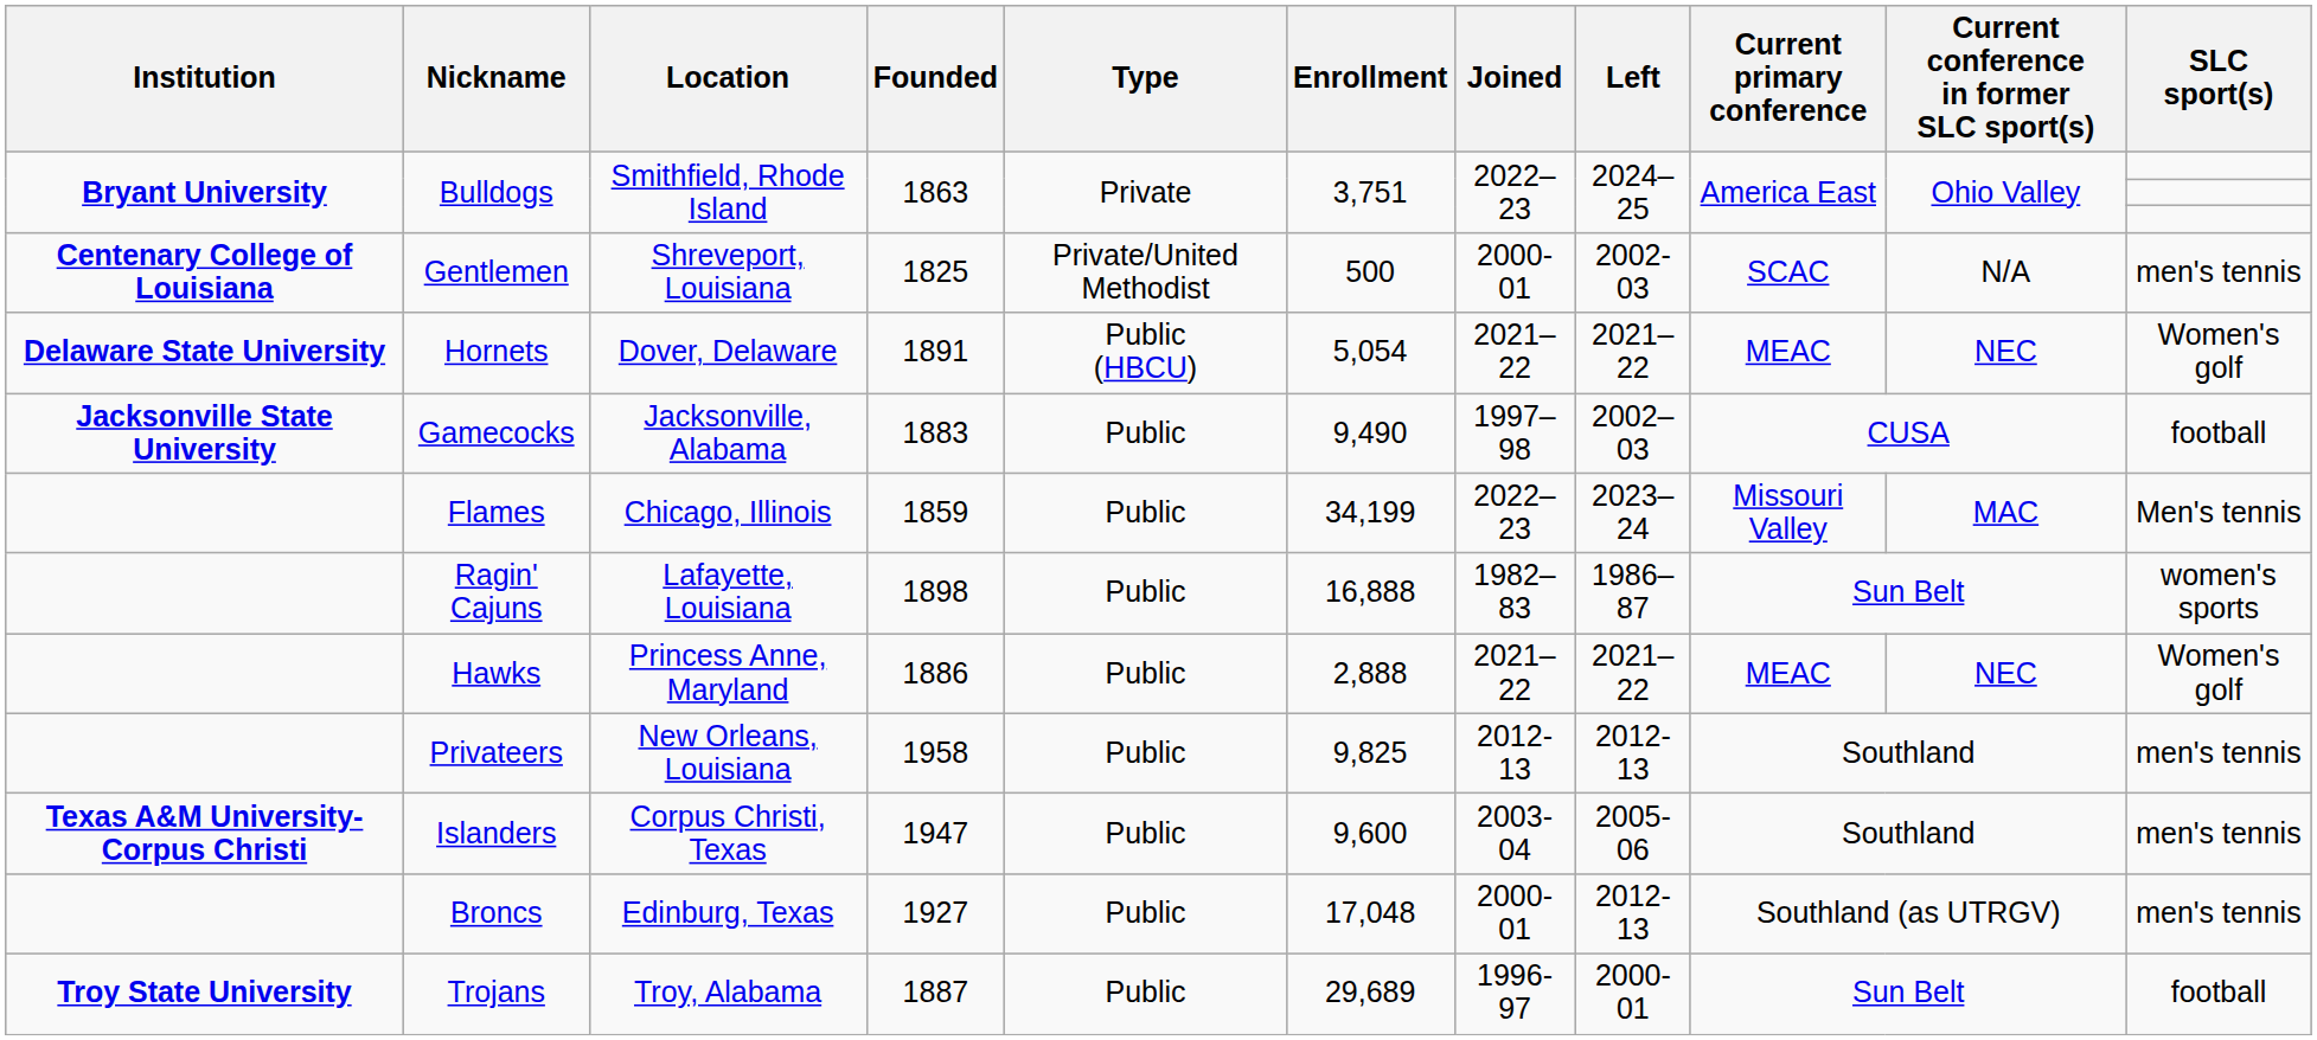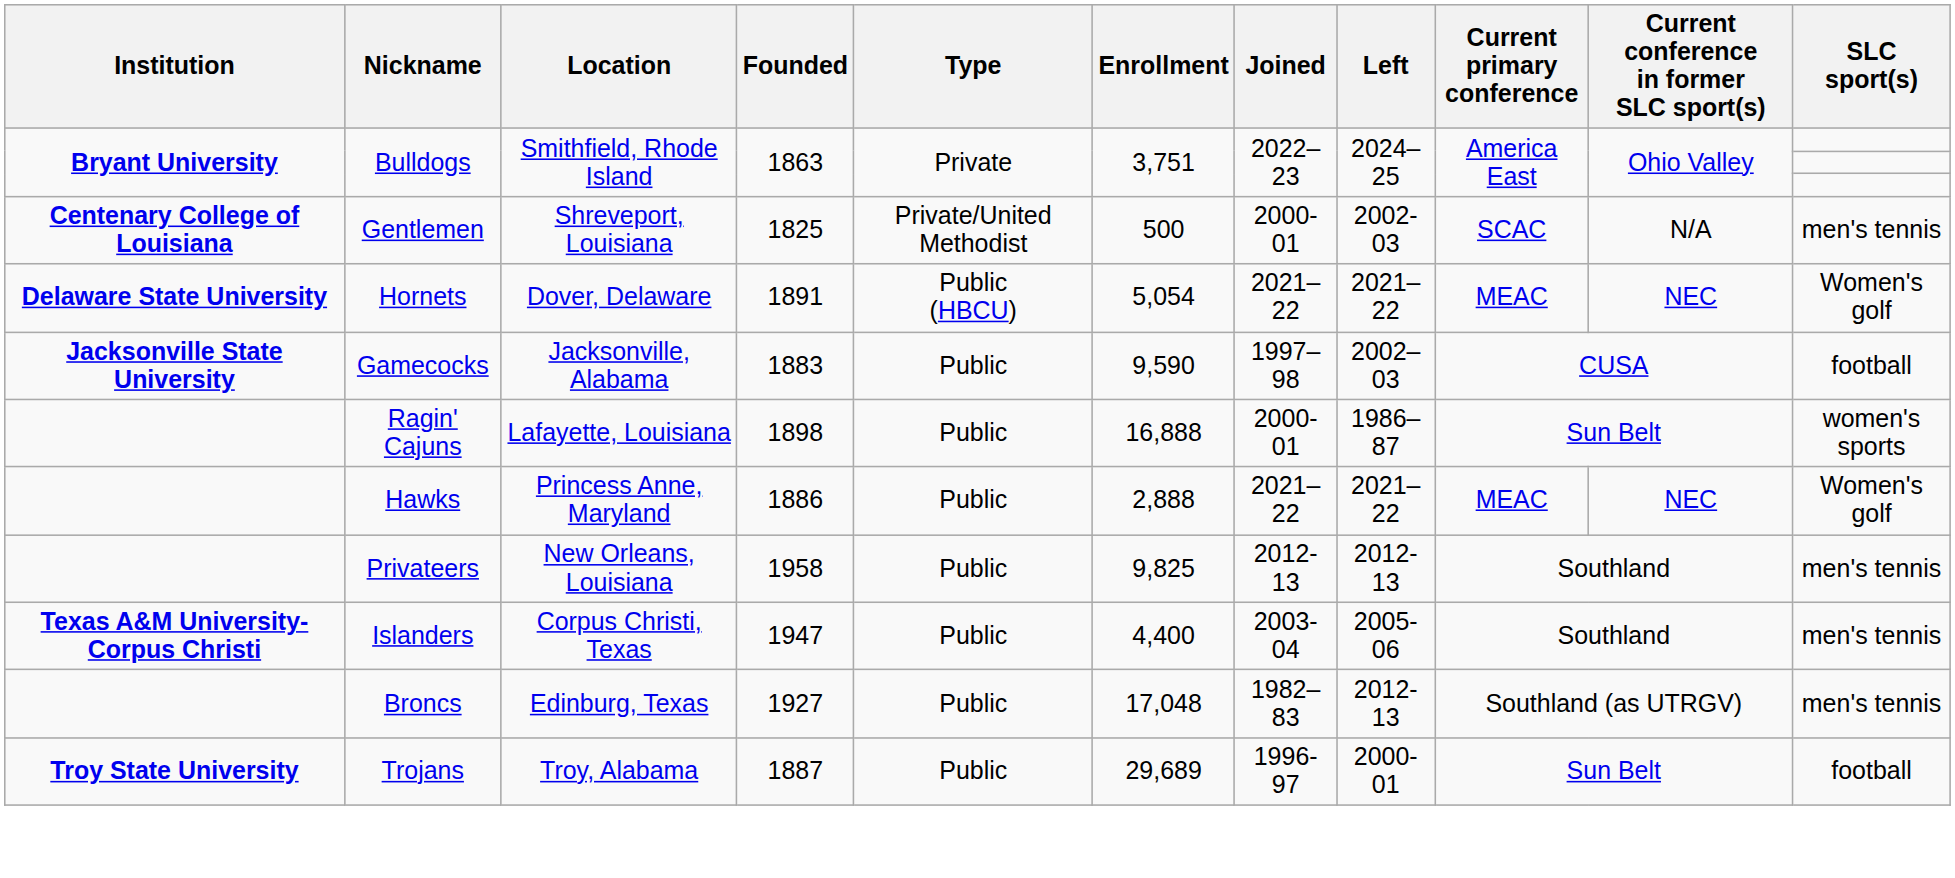 <table class="wikitable sortable" style="text-align: center">
 <tr>
 <th>Institution</th>
 <th>Nickname</th>
 <th>Location</th>
 <th>Founded</th>
 <th>Type</th>
 <th>Enrollment</th>
 <th>Joined</th>
 <th>Left</th>
 <th>Current<br>primary<br>conference</th>
 <th>Current conference<br>in former<br>SLC sport(s)</th>
 <th>SLC<br>sport(s)</th>
 </tr>
 <tr>
 <td rowspan=3><strong><a href='#'>Bryant University</a></strong></td>
 <td rowspan=3><a href='#'>Bulldogs</a></td>
 <td rowspan=3><a href='#'>Smithfield, Rhode Island</a></td>
 <td rowspan=3>1863</td>
 <td rowspan=3>Private</td>
 <td rowspan=3>3,751</td>
 <td rowspan=3>2022–23</td>
 <td rowspan=3>2024–25</td>
 <td rowspan=3><a href='#'>America East</a></td>
 <td rowspan=3><a href='#'>Ohio Valley</a></td>
 <td></td>
 </tr>
 <tr>
 <td></td>
 </tr>
 <tr>
 <td></td>
 </tr>
 <tr>
 <td><strong><a href='#'>Centenary College of Louisiana</a></strong></td>
 <td><a href='#'>Gentlemen</a></td>
 <td><a href='#'>Shreveport, Louisiana</a></td>
 <td>1825</td>
 <td>Private/United Methodist</td>
 <td>500</td>
 <td>2000-01</td>
 <td>2002-03</td>
 <td><a href='#'>SCAC</a></td>
 <td>N/A</td>
 <td>men's tennis</td>
 </tr>
 <tr>
 <td><strong><a href='#'>Delaware State University</a></strong></td>
 <td><a href='#'>Hornets</a></td>
 <td><a href='#'>Dover, Delaware</a></td>
 <td>1891</td>
 <td>Public<br>(<a href='#'>HBCU</a>)</td>
 <td>5,054</td>
 <td>2021–22</td>
 <td>2021–22</td>
 <td><a href='#'>MEAC</a></td>
 <td><a href='#'>NEC</a></td>
 <td>Women's golf</td>
 </tr>
 <tr>
 <td><strong><a href='#'>Jacksonville State University</a></strong></td>
 <td><a href='#'>Gamecocks</a></td>
 <td><a href='#'>Jacksonville, Alabama</a></td>
 <td>1883</td>
 <td>Public</td>
-<td>9,490</td>
+<td>9,590</td>
 <td>1997–98</td>
 <td>2002–03</td>
 <td colspan=2 align=center><a href='#'>CUSA</a></td>
 <td>football</td>
-</tr>
-<tr>
-<td></td>
-<td><a href='#'>Flames</a></td>
-<td><a href='#'>Chicago, Illinois</a></td>
-<td>1859</td>
-<td>Public</td>
-<td>34,199</td>
-<td>2022–23</td>
-<td>2023–24</td>
-<td><a href='#'>Missouri Valley</a></td>
-<td><a href='#'>MAC</a></td>
-<td>Men's tennis</td>
 </tr>
 <tr>
 <td></td>
 <td><a href='#'>Ragin' Cajuns</a></td>
 <td><a href='#'>Lafayette, Louisiana</a></td>
 <td>1898</td>
 <td>Public</td>
 <td>16,888</td>
-<td>1982–83</td>
+<td>2000-01</td>
 <td>1986–87</td>
 <td colspan=2 align=center><a href='#'>Sun Belt</a></td>
 <td>women's sports</td>
 </tr>
 <tr>
 <td><strong></strong></td>
 <td><a href='#'>Hawks</a></td>
 <td><a href='#'>Princess Anne, Maryland</a></td>
 <td>1886</td>
 <td>Public</td>
 <td>2,888</td>
 <td>2021–22</td>
 <td>2021–22</td>
 <td><a href='#'>MEAC</a></td>
 <td><a href='#'>NEC</a></td>
 <td>Women's golf</td>
 </tr>
 <tr>
 <td></td>
 <td><a href='#'>Privateers</a></td>
 <td><a href='#'>New Orleans, Louisiana</a></td>
 <td>1958</td>
 <td>Public</td>
 <td>9,825</td>
 <td>2012-13</td>
 <td>2012-13</td>
 <td colspan=2 align=center>Southland</td>
 <td>men's tennis</td>
 </tr>
 <tr>
 <td><strong><a href='#'>Texas A&M University-Corpus Christi</a></strong></td>
 <td><a href='#'>Islanders</a></td>
 <td><a href='#'>Corpus Christi, Texas</a></td>
 <td>1947</td>
 <td>Public</td>
-<td>9,600</td>
+<td>4,400</td>
 <td>2003-04</td>
 <td>2005-06</td>
 <td colspan=2 align=center>Southland</td>
 <td>men's tennis</td>
 </tr>
 <tr>
 <td></td>
 <td><a href='#'>Broncs</a></td>
 <td><a href='#'>Edinburg, Texas</a></td>
 <td>1927</td>
 <td>Public</td>
 <td>17,048</td>
-<td>2000-01</td>
+<td>1982–83</td>
 <td>2012-13</td>
 <td colspan=2 align=center>Southland (as UTRGV)</td>
 <td>men's tennis</td>
 </tr>
 <tr>
 <td><strong><a href='#'>Troy State University</a></strong></td>
 <td><a href='#'>Trojans</a></td>
 <td><a href='#'>Troy, Alabama</a></td>
 <td>1887</td>
 <td>Public</td>
 <td>29,689</td>
 <td>1996-97</td>
 <td>2000-01</td>
 <td colspan=2 align=center><a href='#'>Sun Belt</a></td>
 <td>football</td>
 </tr>
 </table>
